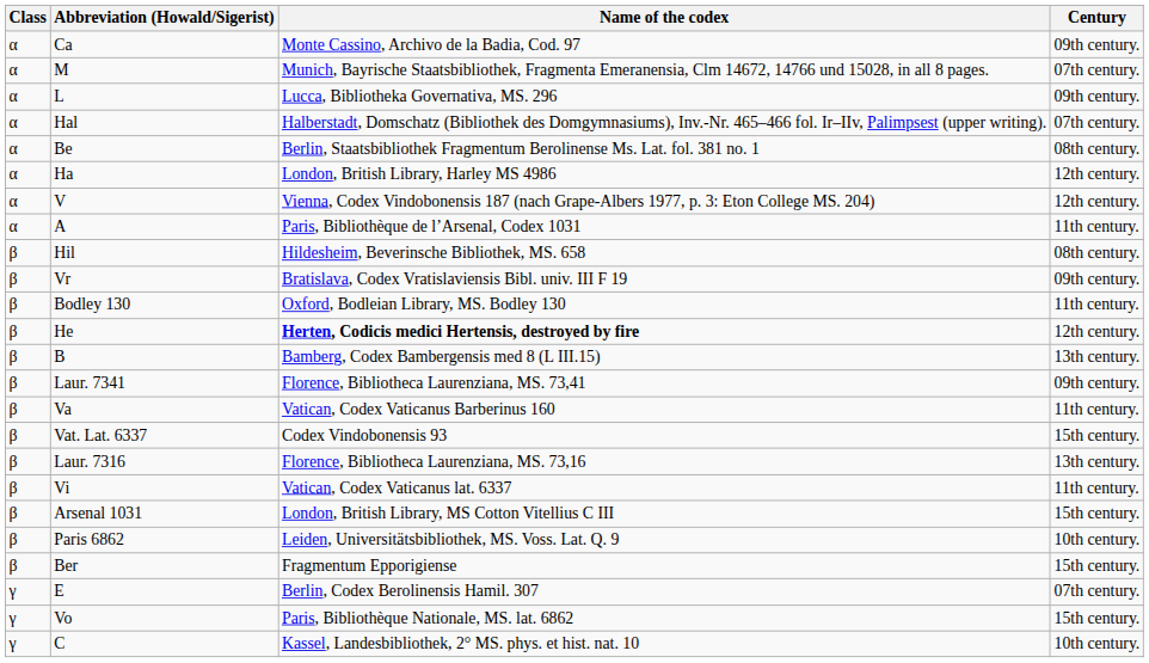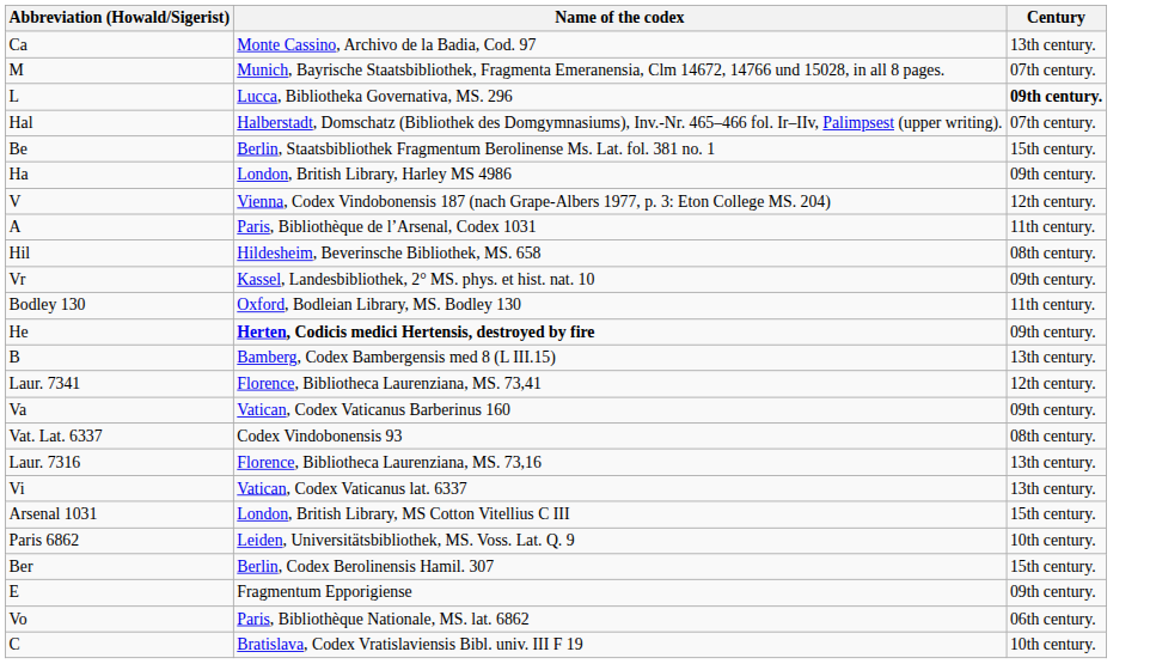 <table class="wikitable">
 <tr>
-<th>Class</th>
 <th>Abbreviation (Howald/Sigerist)</th>
 <th>Name of the codex</th>
 <th>Century</th>
 </tr>
 <tr>
-<td>α</td>
 <td>Ca</td>
 <td><a href='#'>Monte Cassino</a>, Archivo de la Badia, Cod. 97</td>
-<td>09th century.</td>
+<td>13th century.</td>
 </tr>
 <tr>
-<td>α</td>
 <td>M</td>
 <td><a href='#'>Munich</a>, Bayrische Staatsbibliothek, Fragmenta Emeranensia, Clm 14672, 14766 und 15028, in all 8 pages.</td>
 <td>07th century.</td>
 </tr>
 <tr>
-<td>α</td>
 <td>L</td>
 <td><a href='#'>Lucca</a>, Bibliotheka Governativa, MS. 296</td>
-<td>09th century.</td>
+<td><strong>09th century.</strong></td>
 </tr>
 <tr>
-<td>α</td>
 <td>Hal</td>
 <td><a href='#'>Halberstadt</a>, Domschatz (Bibliothek des Domgymnasiums), Inv.-Nr. 465–466 fol. Ir–IIv, <a href='#'>Palimpsest</a> (upper writing).</td>
 <td>07th century.</td>
 </tr>
 <tr>
-<td>α</td>
 <td>Be</td>
 <td><a href='#'>Berlin</a>, Staatsbibliothek Fragmentum Berolinense Ms. Lat. fol. 381 no. 1</td>
-<td>08th century.</td>
+<td>15th century.</td>
 </tr>
 <tr>
-<td>α</td>
 <td>Ha</td>
 <td><a href='#'>London</a>, British Library, Harley MS 4986</td>
-<td>12th century.</td>
+<td>09th century.</td>
 </tr>
 <tr>
-<td>α</td>
 <td>V</td>
 <td><a href='#'>Vienna</a>, Codex Vindobonensis 187 (nach Grape-Albers 1977, p. 3: Eton College MS. 204)</td>
 <td>12th century.</td>
 </tr>
 <tr>
-<td>α</td>
 <td>A</td>
 <td><a href='#'>Paris</a>, Bibliothèque de l’Arsenal, Codex 1031</td>
 <td>11th century.</td>
 </tr>
 <tr>
-<td>β</td>
 <td>Hil</td>
 <td><a href='#'>Hildesheim</a>, Beverinsche Bibliothek, MS. 658</td>
 <td>08th century.</td>
 </tr>
 <tr>
-<td>β</td>
 <td>Vr</td>
-<td><a href='#'>Bratislava</a>, Codex Vratislaviensis Bibl. univ. III F 19</td>
+<td><a href='#'>Kassel</a>, Landesbibliothek, 2° MS. phys. et hist. nat. 10</td>
 <td>09th century.</td>
 </tr>
 <tr>
-<td>β</td>
 <td>Bodley 130</td>
 <td><a href='#'>Oxford</a>, Bodleian Library, MS. Bodley 130</td>
 <td>11th century.</td>
 </tr>
 <tr>
-<td>β</td>
 <td>He</td>
 <td><strong><a href='#'>Herten</a>, Codicis medici Hertensis, destroyed by fire</strong></td>
-<td>12th century.</td>
+<td>09th century.</td>
 </tr>
 <tr>
-<td>β</td>
 <td>B</td>
 <td><a href='#'>Bamberg</a>, Codex Bambergensis med 8 (L III.15)</td>
 <td>13th century.</td>
 </tr>
 <tr>
-<td>β</td>
 <td>Laur. 7341</td>
 <td><a href='#'>Florence</a>, Bibliotheca Laurenziana, MS. 73,41</td>
+<td>12th century.</td>
+</tr>
+<tr>
+<td>Va</td>
+<td><a href='#'>Vatican</a>, Codex Vaticanus Barberinus 160</td>
 <td>09th century.</td>
 </tr>
 <tr>
-<td>β</td>
-<td>Va</td>
-<td><a href='#'>Vatican</a>, Codex Vaticanus Barberinus 160</td>
-<td>11th century.</td>
+<td>Vat. Lat. 6337</td>
+<td>Codex Vindobonensis 93</td>
+<td>08th century.</td>
 </tr>
 <tr>
-<td>β</td>
-<td>Vat. Lat. 6337</td>
-<td>Codex Vindobonensis 93</td>
-<td>15th century.</td>
-</tr>
-<tr>
-<td>β</td>
 <td>Laur. 7316</td>
 <td><a href='#'>Florence</a>, Bibliotheca Laurenziana, MS. 73,16</td>
 <td>13th century.</td>
 </tr>
 <tr>
-<td>β</td>
 <td>Vi</td>
 <td><a href='#'>Vatican</a>, Codex Vaticanus lat. 6337</td>
-<td>11th century.</td>
+<td>13th century.</td>
 </tr>
 <tr>
-<td>β</td>
 <td>Arsenal 1031</td>
 <td><a href='#'>London</a>, British Library, MS Cotton Vitellius C III</td>
 <td>15th century.</td>
 </tr>
 <tr>
-<td>β</td>
 <td>Paris 6862</td>
 <td><a href='#'>Leiden</a>, Universitätsbibliothek, MS. Voss. Lat. Q. 9</td>
 <td>10th century.</td>
 </tr>
 <tr>
-<td>β</td>
 <td>Ber</td>
-<td>Fragmentum Epporigiense</td>
+<td><a href='#'>Berlin</a>, Codex Berolinensis Hamil. 307</td>
 <td>15th century.</td>
 </tr>
 <tr>
-<td>γ</td>
 <td>E</td>
-<td><a href='#'>Berlin</a>, Codex Berolinensis Hamil. 307</td>
-<td>07th century.</td>
+<td>Fragmentum Epporigiense</td>
+<td>09th century.</td>
 </tr>
 <tr>
-<td>γ</td>
 <td>Vo</td>
 <td><a href='#'>Paris</a>, Bibliothèque Nationale, MS. lat. 6862</td>
-<td>15th century.</td>
+<td>06th century.</td>
 </tr>
 <tr>
-<td>γ</td>
 <td>C</td>
-<td><a href='#'>Kassel</a>, Landesbibliothek, 2° MS. phys. et hist. nat. 10</td>
+<td><a href='#'>Bratislava</a>, Codex Vratislaviensis Bibl. univ. III F 19</td>
 <td>10th century.</td>
 </tr>
 </table>
